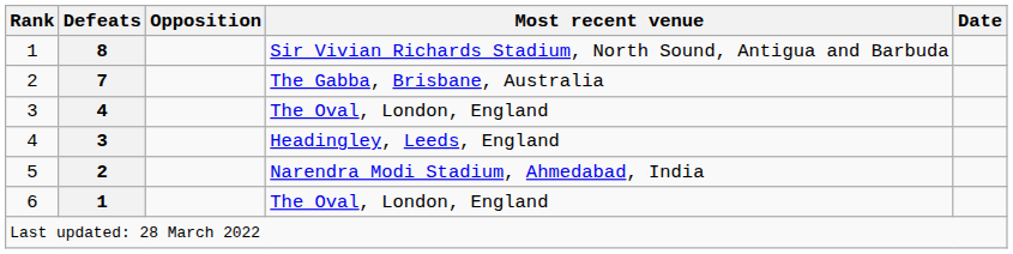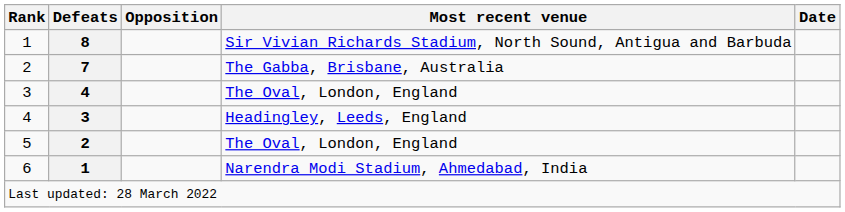 <table class="wikitable plainrowheaders sortable">
 <tr>
 <th scope=col>Rank</th>
 <th scope=col>Defeats</th>
 <th scope=col>Opposition</th>
 <th scope=col>Most recent venue</th>
 <th scope=col>Date</th>
 </tr>
 <tr>
 <td align=center>1</td>
 <th scope=row style=text-align:center;>8</th>
 <td></td>
 <td><a href='#'>Sir Vivian Richards Stadium</a>, North Sound, Antigua and Barbuda</td>
 <td><a href='#'></a></td>
 </tr>
 <tr>
 <td align=center>2</td>
 <th scope=row style=text-align:center;>7</th>
 <td></td>
 <td><a href='#'>The Gabba</a>, <a href='#'>Brisbane</a>, Australia</td>
 <td><a href='#'></a></td>
 </tr>
 <tr>
 <td align=center>3</td>
 <th scope=row style=text-align:center;>4</th>
 <td></td>
 <td><a href='#'>The Oval</a>, London, England</td>
 <td><a href='#'></a></td>
 </tr>
 <tr>
 <td align=center>4</td>
 <th scope=row style=text-align:center;>3</th>
 <td></td>
 <td><a href='#'>Headingley</a>, <a href='#'>Leeds</a>, England</td>
 <td><a href='#'></a></td>
 </tr>
 <tr>
 <td align=center>5</td>
 <th scope=row style=text-align:center;>2</th>
 <td></td>
-<td><a href='#'>Narendra Modi Stadium</a>, <a href='#'>Ahmedabad</a>, India</td>
+<td><a href='#'>The Oval</a>, London, England</td>
 <td><a href='#'></a></td>
 </tr>
 <tr>
 <td align=center>6</td>
 <th scope=row style=text-align:center;>1</th>
 <td></td>
-<td><a href='#'>The Oval</a>, London, England</td>
+<td><a href='#'>Narendra Modi Stadium</a>, <a href='#'>Ahmedabad</a>, India</td>
 <td><a href='#'></a></td>
 </tr>
 <tr class=sortbottom>
 <td colspan=5><small>Last updated: 28 March 2022</small></td>
 </tr>
 </table>
